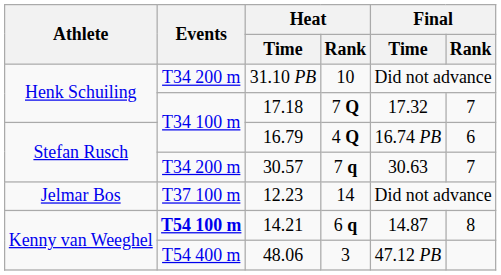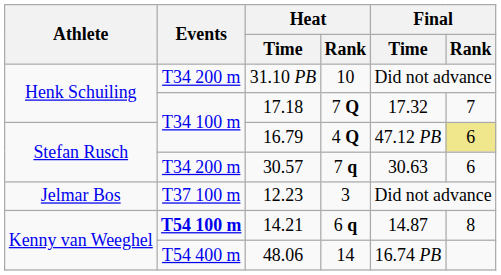 <table class=wikitable style="font-size:90%;text-align:center">
 <tr>
 <th rowspan="2">Athlete</th>
 <th rowspan="2">Events</th>
 <th colspan="2">Heat</th>
 <th colspan="2">Final</th>
 </tr>
 <tr>
 <th>Time</th>
 <th>Rank</th>
 <th>Time</th>
 <th>Rank</th>
 </tr>
 <tr>
 <td rowspan=2><a href='#'>Henk Schuiling</a></td>
 <td><a href='#'>T34 200 m</a></td>
 <td>31.10 <em>PB</em></td>
 <td>10</td>
 <td colspan=2>Did not advance</td>
 </tr>
 <tr>
 <td rowspan=2><a href='#'>T34 100 m</a></td>
 <td>17.18</td>
 <td>7 <strong>Q</strong></td>
 <td>17.32</td>
 <td>7</td>
 </tr>
 <tr>
 <td rowspan=2><a href='#'>Stefan Rusch</a></td>
 <td>16.79</td>
 <td>4 <strong>Q</strong></td>
-<td>16.74 <em>PB</em></td>
-<td>6</td>
+<td>47.12 <em>PB</em></td>
+<td style="background: khaki;">6</td>
 </tr>
 <tr>
 <td><a href='#'>T34 200 m</a></td>
 <td>30.57</td>
 <td>7 <strong>q</strong></td>
 <td>30.63</td>
-<td>7</td>
+<td>6</td>
 </tr>
 <tr>
 <td><a href='#'>Jelmar Bos</a></td>
 <td><a href='#'>T37 100 m</a></td>
 <td>12.23</td>
-<td>14</td>
+<td>3</td>
 <td colspan=2>Did not advance</td>
 </tr>
 <tr>
 <td rowspan=2><a href='#'>Kenny van Weeghel</a></td>
 <td><strong><a href='#'>T54 100 m</a></strong></td>
 <td>14.21</td>
 <td>6 <strong>q</strong></td>
 <td>14.87</td>
 <td>8</td>
 </tr>
 <tr>
 <td><a href='#'>T54 400 m</a></td>
 <td>48.06</td>
-<td>3</td>
-<td>47.12 <em>PB</em></td>
+<td>14</td>
+<td>16.74 <em>PB</em></td>
 <td></td>
 </tr>
 </table>
